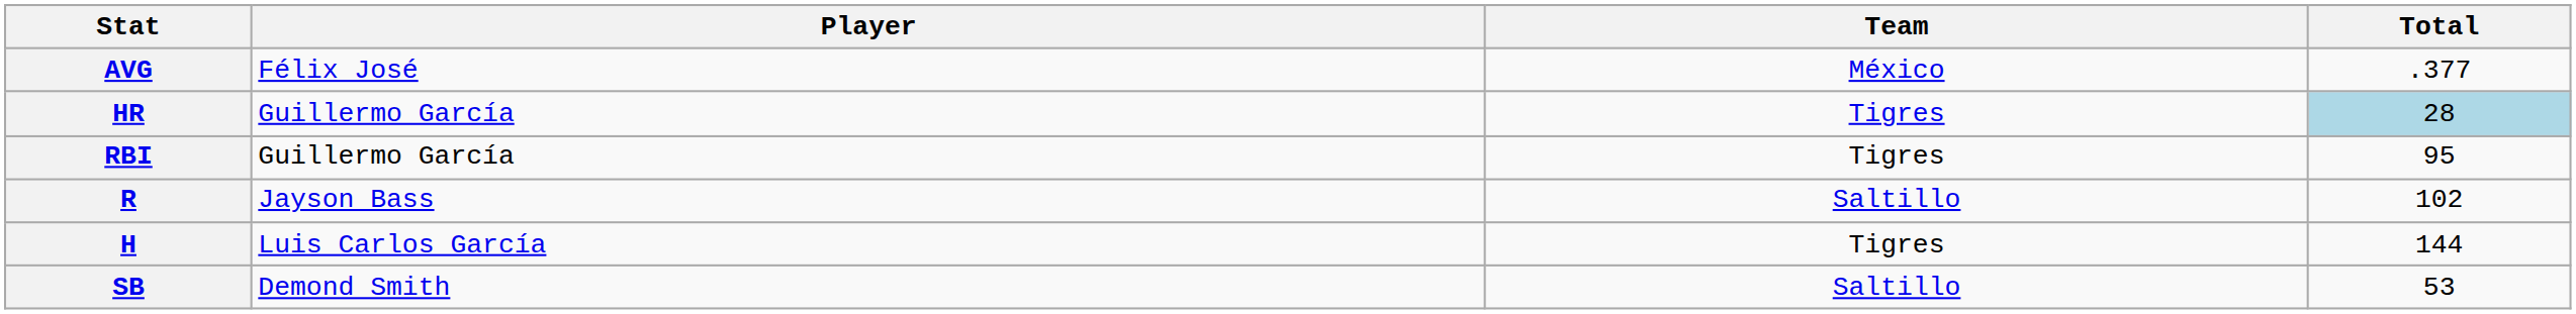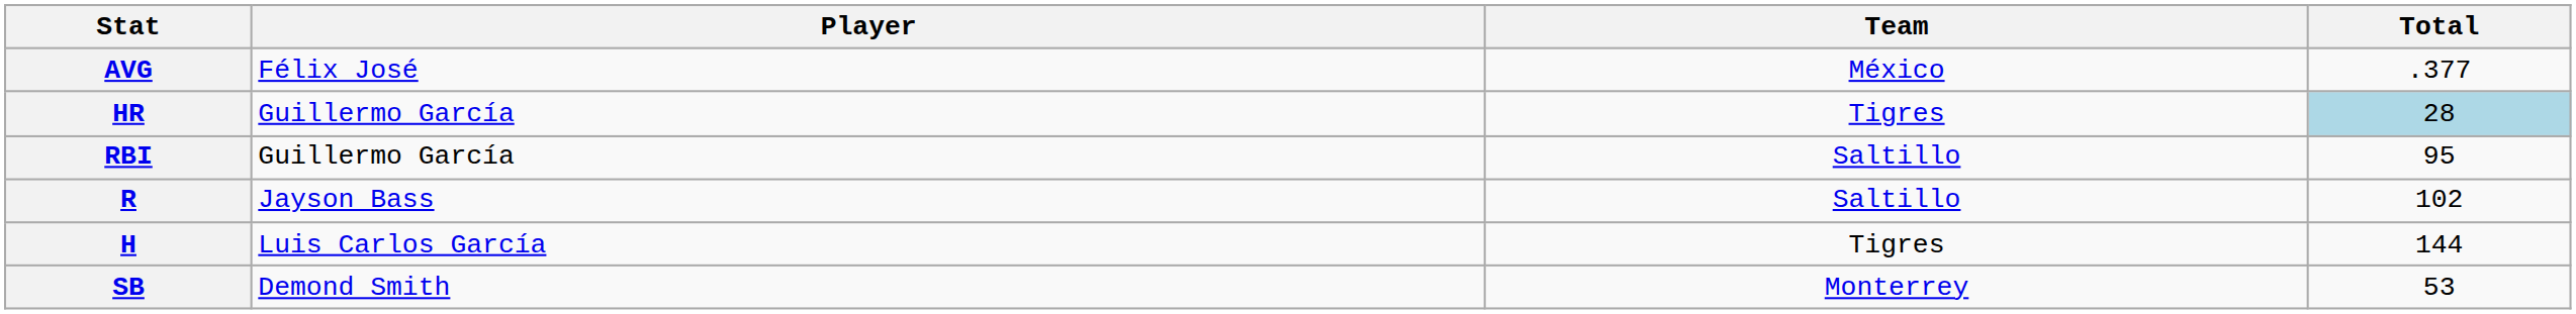 <table class="wikitable" style="text-align:center;">
 <tr>
 <th scope="col" width="3%">Stat</th>
 <th scope="col" width="15%">Player</th>
 <th scope="col" width="10%">Team</th>
 <th scope="col" width="3%">Total</th>
 </tr>
 <tr>
 <th scope="row" style="text-align:center;"><a href='#'>AVG</a></th>
 <td align=left> <a href='#'>Félix José</a></td>
 <td><a href='#'>México</a></td>
 <td>.377</td>
 </tr>
 <tr>
 <th scope="row" style="text-align:center;"><a href='#'>HR</a></th>
 <td align=left> <a href='#'>Guillermo García</a></td>
 <td><a href='#'>Tigres</a></td>
 <td style="background: lightblue;">28</td>
 </tr>
 <tr>
 <th scope="row" style="text-align:center;"><a href='#'>RBI</a></th>
 <td align=left> Guillermo García</td>
-<td>Tigres</td>
+<td><a href='#'>Saltillo</a></td>
 <td>95</td>
 </tr>
 <tr>
 <th scope="row" style="text-align:center;"><a href='#'>R</a></th>
 <td align=left> <a href='#'>Jayson Bass</a></td>
 <td><a href='#'>Saltillo</a></td>
 <td>102</td>
 </tr>
 <tr>
 <th scope="row" style="text-align:center;"><a href='#'>H</a></th>
 <td align=left> <a href='#'>Luis Carlos García</a></td>
 <td>Tigres</td>
 <td>144</td>
 </tr>
 <tr>
 <th scope="row" style="text-align:center;"><a href='#'>SB</a></th>
 <td align=left> <a href='#'>Demond Smith</a></td>
-<td><a href='#'>Saltillo</a></td>
+<td><a href='#'>Monterrey</a></td>
 <td>53</td>
 </tr>
 </table>
